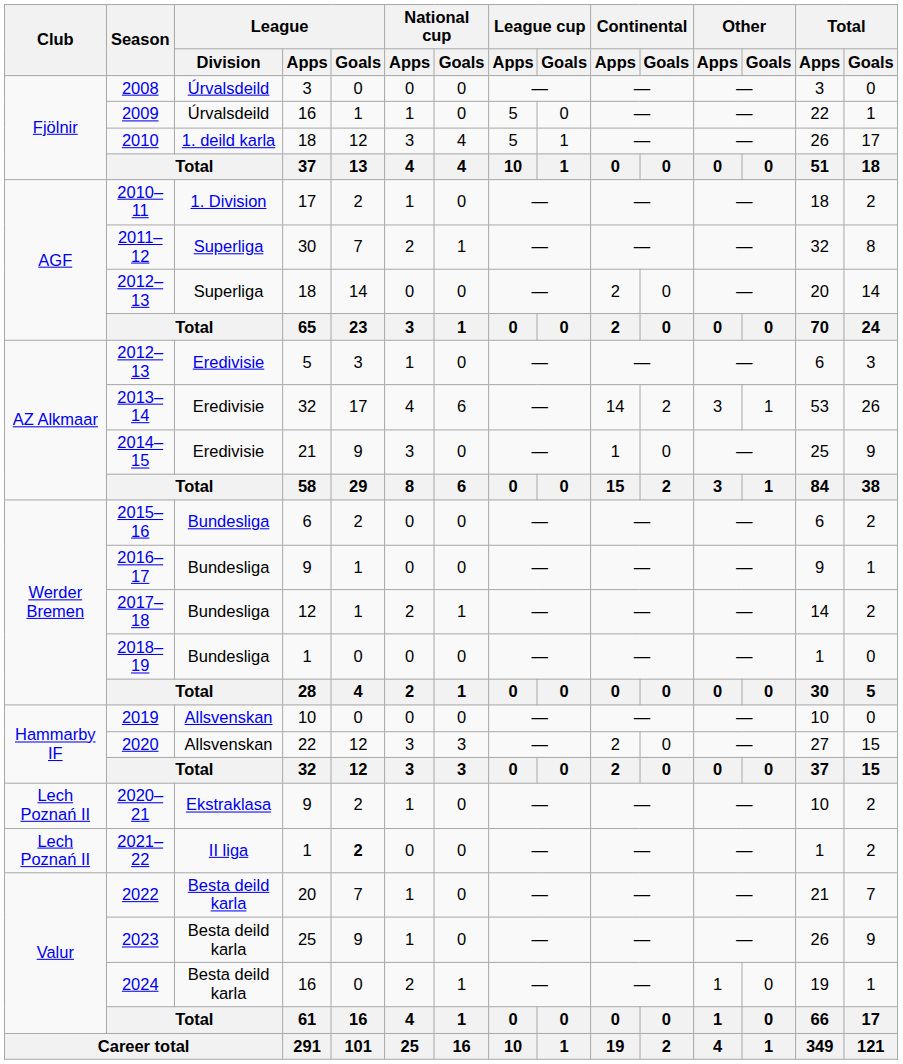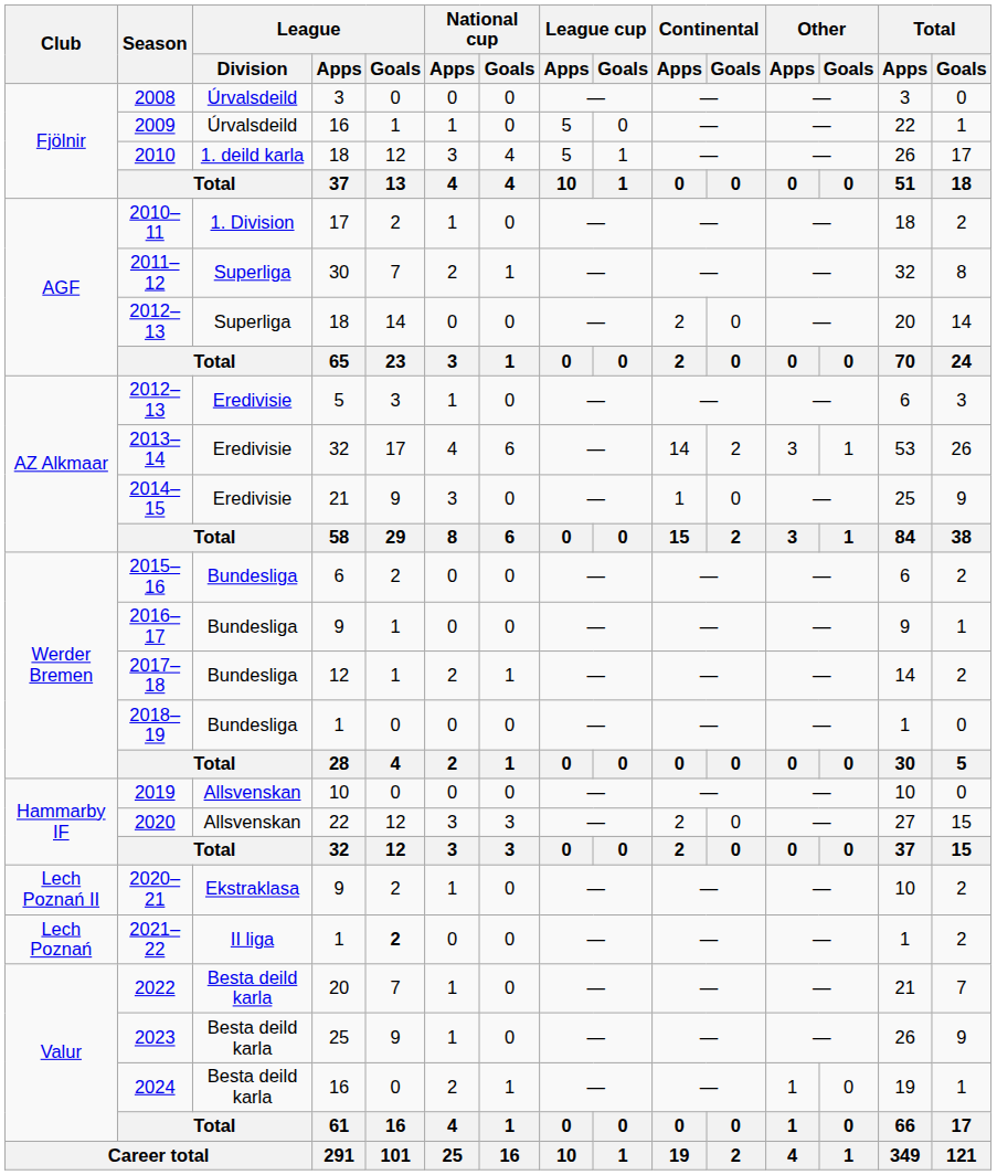 <table class="wikitable" style="text-align:center">
 <tr>
 <th rowspan="2">Club</th>
 <th rowspan="2">Season</th>
 <th colspan="3">League</th>
 <th colspan="2">National cup</th>
 <th colspan="2">League cup</th>
 <th colspan="2">Continental</th>
 <th colspan="2">Other</th>
 <th colspan="2">Total</th>
 </tr>
 <tr>
 <th>Division</th>
 <th>Apps</th>
 <th>Goals</th>
 <th>Apps</th>
 <th>Goals</th>
 <th>Apps</th>
 <th>Goals</th>
 <th>Apps</th>
 <th>Goals</th>
 <th>Apps</th>
 <th>Goals</th>
 <th>Apps</th>
 <th>Goals</th>
 </tr>
 <tr>
 <td rowspan="4"><a href='#'>Fjölnir</a></td>
 <td><a href='#'>2008</a></td>
 <td><a href='#'>Úrvalsdeild</a></td>
 <td>3</td>
 <td>0</td>
 <td>0</td>
 <td>0</td>
 <td colspan="2">—</td>
 <td colspan="2">—</td>
 <td colspan="2">—</td>
 <td>3</td>
 <td>0</td>
 </tr>
 <tr>
 <td><a href='#'>2009</a></td>
 <td>Úrvalsdeild</td>
 <td>16</td>
 <td>1</td>
 <td>1</td>
 <td>0</td>
 <td>5</td>
 <td>0</td>
 <td colspan="2">—</td>
 <td colspan="2">—</td>
 <td>22</td>
 <td>1</td>
 </tr>
 <tr>
 <td><a href='#'>2010</a></td>
 <td><a href='#'>1. deild karla</a></td>
 <td>18</td>
 <td>12</td>
 <td>3</td>
 <td>4</td>
 <td>5</td>
 <td>1</td>
 <td colspan="2">—</td>
 <td colspan="2">—</td>
 <td>26</td>
 <td>17</td>
 </tr>
 <tr>
 <th colspan="2">Total</th>
 <th>37</th>
 <th>13</th>
 <th>4</th>
 <th>4</th>
 <th>10</th>
 <th>1</th>
 <th>0</th>
 <th>0</th>
 <th>0</th>
 <th>0</th>
 <th>51</th>
 <th>18</th>
 </tr>
 <tr>
 <td rowspan="4"><a href='#'>AGF</a></td>
 <td><a href='#'>2010–11</a></td>
 <td><a href='#'>1. Division</a></td>
 <td>17</td>
 <td>2</td>
 <td>1</td>
 <td>0</td>
 <td colspan="2">—</td>
 <td colspan="2">—</td>
 <td colspan="2">—</td>
 <td>18</td>
 <td>2</td>
 </tr>
 <tr>
 <td><a href='#'>2011–12</a></td>
 <td><a href='#'>Superliga</a></td>
 <td>30</td>
 <td>7</td>
 <td>2</td>
 <td>1</td>
 <td colspan="2">—</td>
 <td colspan="2">—</td>
 <td colspan="2">—</td>
 <td>32</td>
 <td>8</td>
 </tr>
 <tr>
 <td><a href='#'>2012–13</a></td>
 <td>Superliga</td>
 <td>18</td>
 <td>14</td>
 <td>0</td>
 <td>0</td>
 <td colspan="2">—</td>
 <td>2</td>
 <td>0</td>
 <td colspan="2">—</td>
 <td>20</td>
 <td>14</td>
 </tr>
 <tr>
 <th colspan="2">Total</th>
 <th>65</th>
 <th>23</th>
 <th>3</th>
 <th>1</th>
 <th>0</th>
 <th>0</th>
 <th>2</th>
 <th>0</th>
 <th>0</th>
 <th>0</th>
 <th>70</th>
 <th>24</th>
 </tr>
 <tr>
 <td rowspan="4"><a href='#'>AZ Alkmaar</a></td>
 <td><a href='#'>2012–13</a></td>
 <td><a href='#'>Eredivisie</a></td>
 <td>5</td>
 <td>3</td>
 <td>1</td>
 <td>0</td>
 <td colspan="2">—</td>
 <td colspan="2">—</td>
 <td colspan="2">—</td>
 <td>6</td>
 <td>3</td>
 </tr>
 <tr>
 <td><a href='#'>2013–14</a></td>
 <td>Eredivisie</td>
 <td>32</td>
 <td>17</td>
 <td>4</td>
 <td>6</td>
 <td colspan="2">—</td>
 <td>14</td>
 <td>2</td>
 <td>3</td>
 <td>1</td>
 <td>53</td>
 <td>26</td>
 </tr>
 <tr>
 <td><a href='#'>2014–15</a></td>
 <td>Eredivisie</td>
 <td>21</td>
 <td>9</td>
 <td>3</td>
 <td>0</td>
 <td colspan="2">—</td>
 <td>1</td>
 <td>0</td>
 <td colspan="2">—</td>
 <td>25</td>
 <td>9</td>
 </tr>
 <tr>
 <th colspan="2">Total</th>
 <th>58</th>
 <th>29</th>
 <th>8</th>
 <th>6</th>
 <th>0</th>
 <th>0</th>
 <th>15</th>
 <th>2</th>
 <th>3</th>
 <th>1</th>
 <th>84</th>
 <th>38</th>
 </tr>
 <tr>
 <td rowspan="5"><a href='#'>Werder Bremen</a></td>
 <td><a href='#'>2015–16</a></td>
 <td><a href='#'>Bundesliga</a></td>
 <td>6</td>
 <td>2</td>
 <td>0</td>
 <td>0</td>
 <td colspan="2">—</td>
 <td colspan="2">—</td>
 <td colspan="2">—</td>
 <td>6</td>
 <td>2</td>
 </tr>
 <tr>
 <td><a href='#'>2016–17</a></td>
 <td>Bundesliga</td>
 <td>9</td>
 <td>1</td>
 <td>0</td>
 <td>0</td>
 <td colspan="2">—</td>
 <td colspan="2">—</td>
 <td colspan="2">—</td>
 <td>9</td>
 <td>1</td>
 </tr>
 <tr>
 <td><a href='#'>2017–18</a></td>
 <td>Bundesliga</td>
 <td>12</td>
 <td>1</td>
 <td>2</td>
 <td>1</td>
 <td colspan="2">—</td>
 <td colspan="2">—</td>
 <td colspan="2">—</td>
 <td>14</td>
 <td>2</td>
 </tr>
 <tr>
 <td><a href='#'>2018–19</a></td>
 <td>Bundesliga</td>
 <td>1</td>
 <td>0</td>
 <td>0</td>
 <td>0</td>
 <td colspan="2">—</td>
 <td colspan="2">—</td>
 <td colspan="2">—</td>
 <td>1</td>
 <td>0</td>
 </tr>
 <tr>
 <th colspan="2">Total</th>
 <th>28</th>
 <th>4</th>
 <th>2</th>
 <th>1</th>
 <th>0</th>
 <th>0</th>
 <th>0</th>
 <th>0</th>
 <th>0</th>
 <th>0</th>
 <th>30</th>
 <th>5</th>
 </tr>
 <tr>
 <td rowspan="3"><a href='#'>Hammarby IF</a></td>
 <td><a href='#'>2019</a></td>
 <td><a href='#'>Allsvenskan</a></td>
 <td>10</td>
 <td>0</td>
 <td>0</td>
 <td>0</td>
 <td colspan="2">—</td>
 <td colspan="2">—</td>
 <td colspan="2">—</td>
 <td>10</td>
 <td>0</td>
 </tr>
 <tr>
 <td><a href='#'>2020</a></td>
 <td>Allsvenskan</td>
 <td>22</td>
 <td>12</td>
 <td>3</td>
 <td>3</td>
 <td colspan="2">—</td>
 <td>2</td>
 <td>0</td>
 <td colspan="2">—</td>
 <td>27</td>
 <td>15</td>
 </tr>
 <tr>
 <th colspan="2">Total</th>
 <th>32</th>
 <th>12</th>
 <th>3</th>
 <th>3</th>
 <th>0</th>
 <th>0</th>
 <th>2</th>
 <th>0</th>
 <th>0</th>
 <th>0</th>
 <th>37</th>
 <th>15</th>
 </tr>
 <tr>
 <td><a href='#'>Lech Poznań II</a></td>
 <td><a href='#'>2020–21</a></td>
 <td><a href='#'>Ekstraklasa</a></td>
 <td>9</td>
 <td>2</td>
 <td>1</td>
 <td>0</td>
 <td colspan="2">—</td>
 <td colspan="2">—</td>
 <td colspan="2">—</td>
 <td>10</td>
 <td>2</td>
 </tr>
 <tr>
-<td><a href='#'>Lech Poznań II</a></td>
+<td><a href='#'>Lech Poznań</a></td>
 <td><a href='#'>2021–22</a></td>
 <td><a href='#'>II liga</a></td>
 <td>1</td>
 <td><strong>2</strong></td>
 <td>0</td>
 <td>0</td>
 <td colspan="2">—</td>
 <td colspan="2">—</td>
 <td colspan="2">—</td>
 <td>1</td>
 <td>2</td>
 </tr>
 <tr>
 <td rowspan="4"><a href='#'>Valur</a></td>
 <td><a href='#'>2022</a></td>
 <td><a href='#'>Besta deild karla</a></td>
 <td>20</td>
 <td>7</td>
 <td>1</td>
 <td>0</td>
 <td colspan="2">—</td>
 <td colspan="2">—</td>
 <td colspan="2">—</td>
 <td>21</td>
 <td>7</td>
 </tr>
 <tr>
 <td><a href='#'>2023</a></td>
 <td>Besta deild karla</td>
 <td>25</td>
 <td>9</td>
 <td>1</td>
 <td>0</td>
 <td colspan="2">—</td>
 <td colspan="2">—</td>
 <td colspan="2">—</td>
 <td>26</td>
 <td>9</td>
 </tr>
 <tr>
 <td><a href='#'>2024</a></td>
 <td>Besta deild karla</td>
 <td>16</td>
 <td>0</td>
 <td>2</td>
 <td>1</td>
 <td colspan="2">—</td>
 <td colspan="2">—</td>
 <td>1</td>
 <td>0</td>
 <td>19</td>
 <td>1</td>
 </tr>
 <tr>
 <th colspan="2">Total</th>
 <th>61</th>
 <th>16</th>
 <th>4</th>
 <th>1</th>
 <th>0</th>
 <th>0</th>
 <th>0</th>
 <th>0</th>
 <th>1</th>
 <th>0</th>
 <th>66</th>
 <th>17</th>
 </tr>
 <tr>
 <th colspan="3">Career total</th>
 <th>291</th>
 <th>101</th>
 <th>25</th>
 <th>16</th>
 <th>10</th>
 <th>1</th>
 <th>19</th>
 <th>2</th>
 <th>4</th>
 <th>1</th>
 <th>349</th>
 <th>121</th>
 </tr>
 </table>
